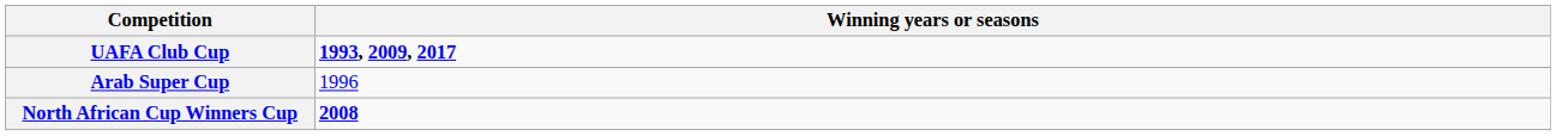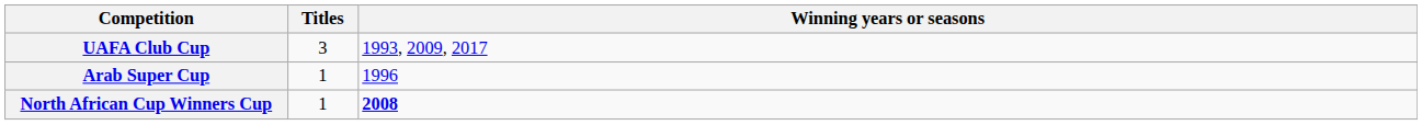 <table class="wikitable sortable plainrowheaders" style="width:100%;">
 <tr>
 <th scope="col" style="width:20%;">Competition</th>
+<th scope="col" style="width:5%;">Titles</th>
 <th scope="col">Winning years or seasons</th>
 </tr>
 <tr>
 <th scope="row"><a href='#'>UAFA Club Cup</a></th>
-<td><strong><a href='#'>1993</a>, <a href='#'>2009</a>, <a href='#'>2017</a></strong></td>
+<td style="text-align:center;">3</td>
+<td><a href='#'>1993</a>, <a href='#'>2009</a>, <a href='#'>2017</a></td>
 </tr>
 <tr>
 <th scope="row"><a href='#'>Arab Super Cup</a></th>
+<td style="text-align:center;">1</td>
 <td><a href='#'>1996</a></td>
 </tr>
 <tr>
 <th scope="row"><a href='#'>North African Cup Winners Cup</a></th>
+<td style="text-align:center;">1</td>
 <td><strong><a href='#'>2008</a></strong></td>
 </tr>
 </table>
